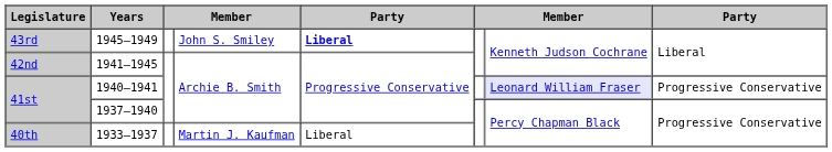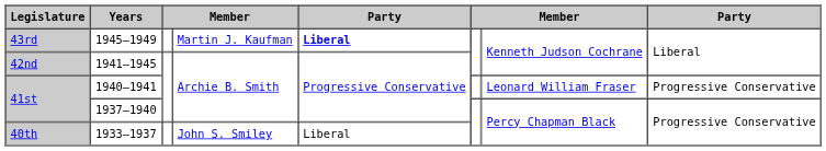 <table border=1 cellpadding=5 cellspacing=0>
 <tr bgcolor="CCCCCC">
 <th>Legislature</th>
 <th>Years</th>
 <th colspan="2">Member</th>
 <th>Party</th>
 <th colspan="2">Member</th>
 <th>Party</th>
 </tr>
 <tr>
 <td bgcolor="CCCCCC"><a href='#'>43rd</a></td>
 <td>1945–1949</td>
 <td></td>
-<td><a href='#'>John S. Smiley</a></td>
+<td><a href='#'>Martin J. Kaufman</a></td>
 <td><strong><a href='#'>Liberal</a></strong></td>
 <td rowspan="2" ></td>
 <td rowspan="2"><a href='#'>Kenneth Judson Cochrane</a></td>
 <td rowspan="2">Liberal</td>
 </tr>
 <tr>
 <td bgcolor="CCCCCC"><a href='#'>42nd</a></td>
 <td>1941–1945</td>
 <td rowspan="3" ></td>
 <td rowspan="3"><a href='#'>Archie B. Smith</a></td>
 <td rowspan="3"><a href='#'>Progressive Conservative</a></td>
 </tr>
 <tr>
 <td rowspan="2" bgcolor="CCCCCC"><a href='#'>41st</a></td>
 <td>1940–1941</td>
 <td></td>
-<td style="background: lavender;"><a href='#'>Leonard William Fraser</a></td>
+<td><a href='#'>Leonard William Fraser</a></td>
 <td>Progressive Conservative</td>
 </tr>
 <tr>
 <td>1937–1940</td>
 <td rowspan="2" ></td>
 <td rowspan="2"><a href='#'>Percy Chapman Black</a></td>
 <td rowspan="2">Progressive Conservative</td>
 </tr>
 <tr>
 <td bgcolor="CCCCCC"><a href='#'>40th</a></td>
 <td>1933–1937</td>
 <td></td>
-<td><a href='#'>Martin J. Kaufman</a></td>
+<td><a href='#'>John S. Smiley</a></td>
 <td>Liberal</td>
 </tr>
 </table>
